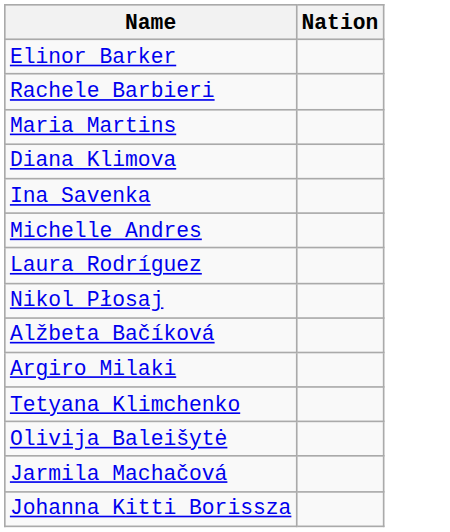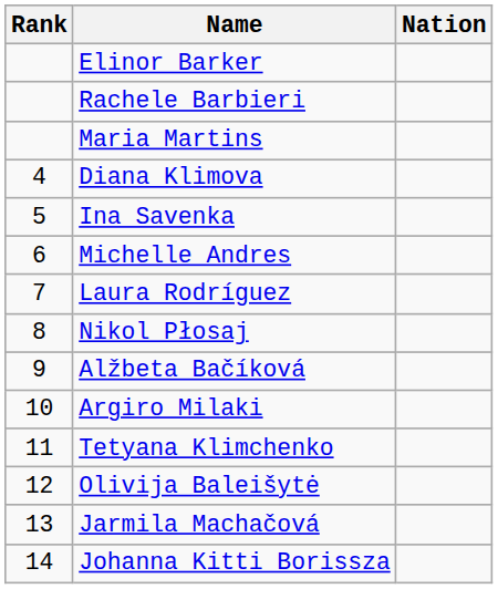 <table class="wikitable sortable" style="text-align:center">
 <tr>
+<th>Rank</th>
 <th>Name</th>
 <th>Nation</th>
 </tr>
 <tr>
+<td></td>
 <td align=left><a href='#'>Elinor Barker</a></td>
 <td align=left></td>
 </tr>
 <tr>
+<td></td>
 <td align=left><a href='#'>Rachele Barbieri</a></td>
 <td align=left></td>
 </tr>
 <tr>
+<td></td>
 <td align=left><a href='#'>Maria Martins</a></td>
 <td align=left></td>
 </tr>
 <tr>
+<td>4</td>
 <td align=left><a href='#'>Diana Klimova</a></td>
 <td align=left></td>
 </tr>
 <tr>
+<td>5</td>
 <td align=left><a href='#'>Ina Savenka</a></td>
 <td align=left></td>
 </tr>
 <tr>
+<td>6</td>
 <td align=left><a href='#'>Michelle Andres</a></td>
 <td align=left></td>
 </tr>
 <tr>
+<td>7</td>
 <td align=left><a href='#'>Laura Rodríguez</a></td>
 <td align=left></td>
 </tr>
 <tr>
+<td>8</td>
 <td align=left><a href='#'>Nikol Płosaj</a></td>
 <td align=left></td>
 </tr>
 <tr>
+<td>9</td>
 <td align=left><a href='#'>Alžbeta Bačíková</a></td>
 <td align=left></td>
 </tr>
 <tr>
+<td>10</td>
 <td align=left><a href='#'>Argiro Milaki</a></td>
 <td align=left></td>
 </tr>
 <tr>
+<td>11</td>
 <td align=left><a href='#'>Tetyana Klimchenko</a></td>
 <td align=left></td>
 </tr>
 <tr>
+<td>12</td>
 <td align=left><a href='#'>Olivija Baleišytė</a></td>
 <td align=left></td>
 </tr>
 <tr>
+<td>13</td>
 <td align=left><a href='#'>Jarmila Machačová</a></td>
 <td align=left></td>
 </tr>
 <tr>
+<td>14</td>
 <td align=left><a href='#'>Johanna Kitti Borissza</a></td>
 <td align=left></td>
 </tr>
 </table>
